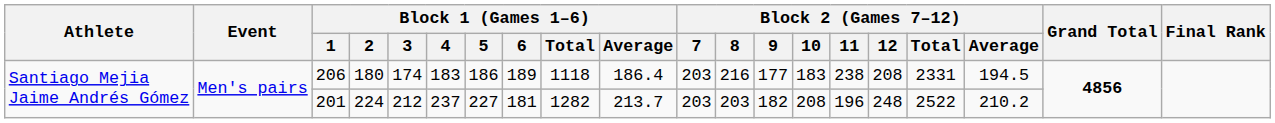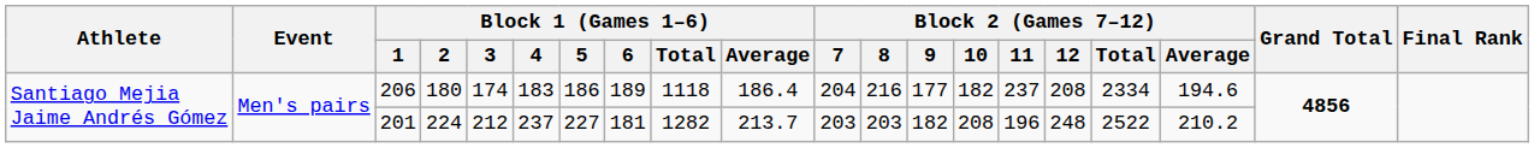 <table class="wikitable" border="1" style="font-size:90%">
 <tr>
 <th rowspan=2>Athlete</th>
 <th rowspan=2>Event</th>
 <th colspan=8>Block 1 (Games 1–6)</th>
 <th colspan=8>Block 2 (Games 7–12)</th>
 <th rowspan=2>Grand Total</th>
 <th rowspan=2>Final Rank</th>
 </tr>
 <tr>
 <th>1</th>
 <th>2</th>
 <th>3</th>
 <th>4</th>
 <th>5</th>
 <th>6</th>
 <th>Total</th>
 <th>Average</th>
 <th>7</th>
 <th>8</th>
 <th>9</th>
 <th>10</th>
 <th>11</th>
 <th>12</th>
 <th>Total</th>
 <th>Average</th>
 </tr>
 <tr>
 <td rowspan=2><a href='#'>Santiago Mejia</a> <br> <a href='#'>Jaime Andrés Gómez</a></td>
 <td rowspan=2><a href='#'>Men's pairs</a></td>
 <td align=center>206</td>
 <td align=center>180</td>
 <td align=center>174</td>
 <td align=center>183</td>
 <td align=center>186</td>
 <td align=center>189</td>
 <td align=center>1118</td>
 <td align=center>186.4</td>
-<td align=center>203</td>
+<td align=center>204</td>
 <td align=center>216</td>
 <td align=center>177</td>
-<td align=center>183</td>
-<td align=center>238</td>
+<td align=center>182</td>
+<td align=center>237</td>
 <td align=center>208</td>
-<td align=center>2331</td>
-<td align=center>194.5</td>
+<td align=center>2334</td>
+<td align=center>194.6</td>
 <td align=center rowspan=2><strong>4856</strong></td>
 <td align=center rowspan=2></td>
 </tr>
 <tr>
 <td align=center>201</td>
 <td align=center>224</td>
 <td align=center>212</td>
 <td align=center>237</td>
 <td align=center>227</td>
 <td align=center>181</td>
 <td align=center>1282</td>
 <td align=center>213.7</td>
 <td align=center>203</td>
 <td align=center>203</td>
 <td align=center>182</td>
 <td align=center>208</td>
 <td align=center>196</td>
 <td align=center>248</td>
 <td align=center>2522</td>
 <td align=center>210.2</td>
 </tr>
 </table>
